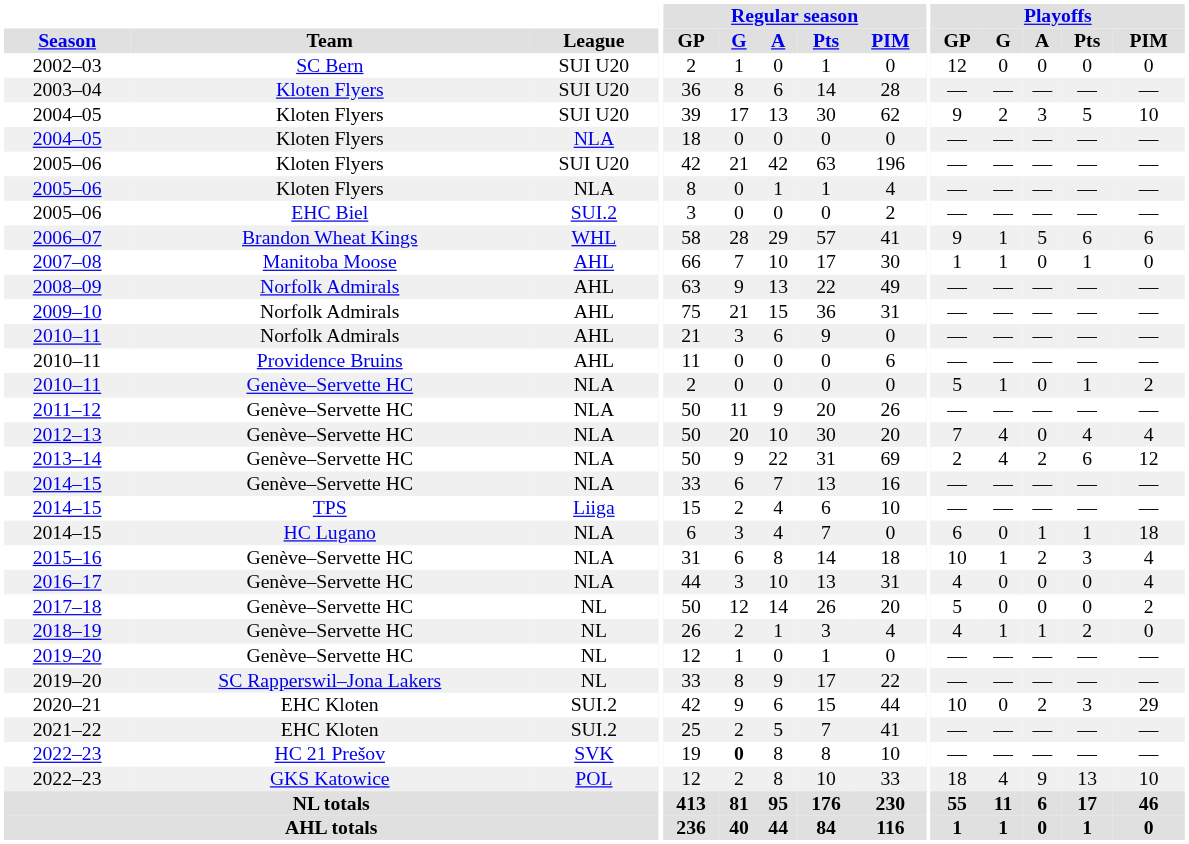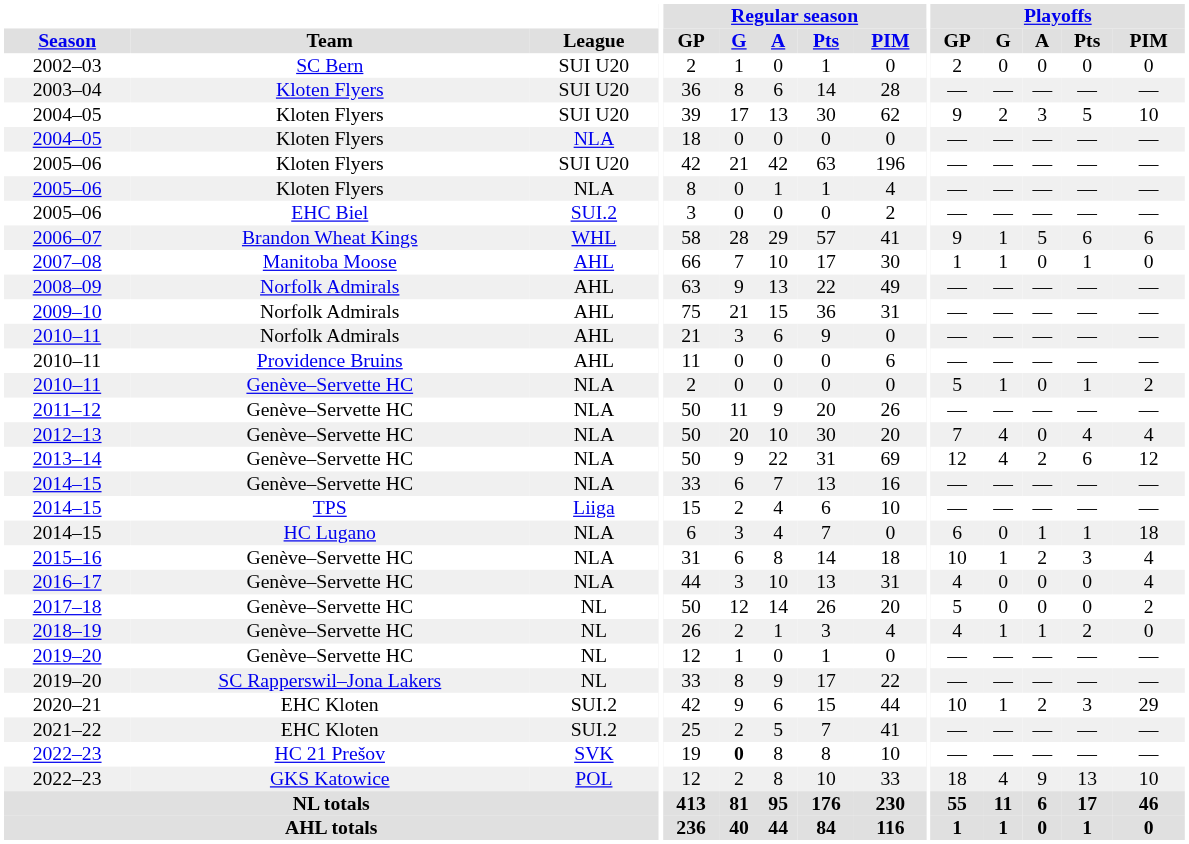 <table border="0" cellpadding="1" cellspacing="0" style="text-align:center; width:60em">
 <tr bgcolor="#e0e0e0">
 <th colspan="3" bgcolor="#ffffff"></th>
 <th rowspan="99" bgcolor="#ffffff"></th>
 <th colspan="5"><a href='#'>Regular season</a></th>
 <th rowspan="99" bgcolor="#ffffff"></th>
 <th colspan="5"><a href='#'>Playoffs</a></th>
 </tr>
 <tr bgcolor="#e0e0e0">
 <th><a href='#'>Season</a></th>
 <th>Team</th>
 <th>League</th>
 <th>GP</th>
 <th><a href='#'>G</a></th>
 <th><a href='#'>A</a></th>
 <th><a href='#'>Pts</a></th>
 <th><a href='#'>PIM</a></th>
 <th>GP</th>
 <th>G</th>
 <th>A</th>
 <th>Pts</th>
 <th>PIM</th>
 </tr>
 <tr>
 <td>2002–03</td>
 <td><a href='#'>SC Bern</a></td>
 <td>SUI U20</td>
 <td>2</td>
 <td>1</td>
 <td>0</td>
 <td>1</td>
 <td>0</td>
-<td>12</td>
+<td>2</td>
 <td>0</td>
 <td>0</td>
 <td>0</td>
 <td>0</td>
 </tr>
 <tr bgcolor="#f0f0f0">
 <td>2003–04</td>
 <td><a href='#'>Kloten Flyers</a></td>
 <td>SUI U20</td>
 <td>36</td>
 <td>8</td>
 <td>6</td>
 <td>14</td>
 <td>28</td>
 <td>—</td>
 <td>—</td>
 <td>—</td>
 <td>—</td>
 <td>—</td>
 </tr>
 <tr>
 <td>2004–05</td>
 <td>Kloten Flyers</td>
 <td>SUI U20</td>
 <td>39</td>
 <td>17</td>
 <td>13</td>
 <td>30</td>
 <td>62</td>
 <td>9</td>
 <td>2</td>
 <td>3</td>
 <td>5</td>
 <td>10</td>
 </tr>
 <tr bgcolor="#f0f0f0">
 <td><a href='#'>2004–05</a></td>
 <td>Kloten Flyers</td>
 <td><a href='#'>NLA</a></td>
 <td>18</td>
 <td>0</td>
 <td>0</td>
 <td>0</td>
 <td>0</td>
 <td>—</td>
 <td>—</td>
 <td>—</td>
 <td>—</td>
 <td>—</td>
 </tr>
 <tr>
 <td>2005–06</td>
 <td>Kloten Flyers</td>
 <td>SUI U20</td>
 <td>42</td>
 <td>21</td>
 <td>42</td>
 <td>63</td>
 <td>196</td>
 <td>—</td>
 <td>—</td>
 <td>—</td>
 <td>—</td>
 <td>—</td>
 </tr>
 <tr bgcolor="#f0f0f0">
 <td><a href='#'>2005–06</a></td>
 <td>Kloten Flyers</td>
 <td>NLA</td>
 <td>8</td>
 <td>0</td>
 <td>1</td>
 <td>1</td>
 <td>4</td>
 <td>—</td>
 <td>—</td>
 <td>—</td>
 <td>—</td>
 <td>—</td>
 </tr>
 <tr>
 <td>2005–06</td>
 <td><a href='#'>EHC Biel</a></td>
 <td><a href='#'>SUI.2</a></td>
 <td>3</td>
 <td>0</td>
 <td>0</td>
 <td>0</td>
 <td>2</td>
 <td>—</td>
 <td>—</td>
 <td>—</td>
 <td>—</td>
 <td>—</td>
 </tr>
 <tr bgcolor="#f0f0f0">
 <td><a href='#'>2006–07</a></td>
 <td><a href='#'>Brandon Wheat Kings</a></td>
 <td><a href='#'>WHL</a></td>
 <td>58</td>
 <td>28</td>
 <td>29</td>
 <td>57</td>
 <td>41</td>
 <td>9</td>
 <td>1</td>
 <td>5</td>
 <td>6</td>
 <td>6</td>
 </tr>
 <tr>
 <td><a href='#'>2007–08</a></td>
 <td><a href='#'>Manitoba Moose</a></td>
 <td><a href='#'>AHL</a></td>
 <td>66</td>
 <td>7</td>
 <td>10</td>
 <td>17</td>
 <td>30</td>
 <td>1</td>
 <td>1</td>
 <td>0</td>
 <td>1</td>
 <td>0</td>
 </tr>
 <tr bgcolor="#f0f0f0">
 <td><a href='#'>2008–09</a></td>
 <td><a href='#'>Norfolk Admirals</a></td>
 <td>AHL</td>
 <td>63</td>
 <td>9</td>
 <td>13</td>
 <td>22</td>
 <td>49</td>
 <td>—</td>
 <td>—</td>
 <td>—</td>
 <td>—</td>
 <td>—</td>
 </tr>
 <tr>
 <td><a href='#'>2009–10</a></td>
 <td>Norfolk Admirals</td>
 <td>AHL</td>
 <td>75</td>
 <td>21</td>
 <td>15</td>
 <td>36</td>
 <td>31</td>
 <td>—</td>
 <td>—</td>
 <td>—</td>
 <td>—</td>
 <td>—</td>
 </tr>
 <tr bgcolor="#f0f0f0">
 <td><a href='#'>2010–11</a></td>
 <td>Norfolk Admirals</td>
 <td>AHL</td>
 <td>21</td>
 <td>3</td>
 <td>6</td>
 <td>9</td>
 <td>0</td>
 <td>—</td>
 <td>—</td>
 <td>—</td>
 <td>—</td>
 <td>—</td>
 </tr>
 <tr>
 <td>2010–11</td>
 <td><a href='#'>Providence Bruins</a></td>
 <td>AHL</td>
 <td>11</td>
 <td>0</td>
 <td>0</td>
 <td>0</td>
 <td>6</td>
 <td>—</td>
 <td>—</td>
 <td>—</td>
 <td>—</td>
 <td>—</td>
 </tr>
 <tr bgcolor="#f0f0f0">
 <td><a href='#'>2010–11</a></td>
 <td><a href='#'>Genève–Servette HC</a></td>
 <td>NLA</td>
 <td>2</td>
 <td>0</td>
 <td>0</td>
 <td>0</td>
 <td>0</td>
 <td>5</td>
 <td>1</td>
 <td>0</td>
 <td>1</td>
 <td>2</td>
 </tr>
 <tr>
 <td><a href='#'>2011–12</a></td>
 <td>Genève–Servette HC</td>
 <td>NLA</td>
 <td>50</td>
 <td>11</td>
 <td>9</td>
 <td>20</td>
 <td>26</td>
 <td>—</td>
 <td>—</td>
 <td>—</td>
 <td>—</td>
 <td>—</td>
 </tr>
 <tr bgcolor="#f0f0f0">
 <td><a href='#'>2012–13</a></td>
 <td>Genève–Servette HC</td>
 <td>NLA</td>
 <td>50</td>
 <td>20</td>
 <td>10</td>
 <td>30</td>
 <td>20</td>
 <td>7</td>
 <td>4</td>
 <td>0</td>
 <td>4</td>
 <td>4</td>
 </tr>
 <tr>
 <td><a href='#'>2013–14</a></td>
 <td>Genève–Servette HC</td>
 <td>NLA</td>
 <td>50</td>
 <td>9</td>
 <td>22</td>
 <td>31</td>
 <td>69</td>
-<td>2</td>
+<td>12</td>
 <td>4</td>
 <td>2</td>
 <td>6</td>
 <td>12</td>
 </tr>
 <tr bgcolor="#f0f0f0">
 <td><a href='#'>2014–15</a></td>
 <td>Genève–Servette HC</td>
 <td>NLA</td>
 <td>33</td>
 <td>6</td>
 <td>7</td>
 <td>13</td>
 <td>16</td>
 <td>—</td>
 <td>—</td>
 <td>—</td>
 <td>—</td>
 <td>—</td>
 </tr>
 <tr>
 <td><a href='#'>2014–15</a></td>
 <td><a href='#'>TPS</a></td>
 <td><a href='#'>Liiga</a></td>
 <td>15</td>
 <td>2</td>
 <td>4</td>
 <td>6</td>
 <td>10</td>
 <td>—</td>
 <td>—</td>
 <td>—</td>
 <td>—</td>
 <td>—</td>
 </tr>
 <tr bgcolor="#f0f0f0">
 <td>2014–15</td>
 <td><a href='#'>HC Lugano</a></td>
 <td>NLA</td>
 <td>6</td>
 <td>3</td>
 <td>4</td>
 <td>7</td>
 <td>0</td>
 <td>6</td>
 <td>0</td>
 <td>1</td>
 <td>1</td>
 <td>18</td>
 </tr>
 <tr>
 <td><a href='#'>2015–16</a></td>
 <td>Genève–Servette HC</td>
 <td>NLA</td>
 <td>31</td>
 <td>6</td>
 <td>8</td>
 <td>14</td>
 <td>18</td>
 <td>10</td>
 <td>1</td>
 <td>2</td>
 <td>3</td>
 <td>4</td>
 </tr>
 <tr bgcolor="#f0f0f0">
 <td><a href='#'>2016–17</a></td>
 <td>Genève–Servette HC</td>
 <td>NLA</td>
 <td>44</td>
 <td>3</td>
 <td>10</td>
 <td>13</td>
 <td>31</td>
 <td>4</td>
 <td>0</td>
 <td>0</td>
 <td>0</td>
 <td>4</td>
 </tr>
 <tr>
 <td><a href='#'>2017–18</a></td>
 <td>Genève–Servette HC</td>
 <td>NL</td>
 <td>50</td>
 <td>12</td>
 <td>14</td>
 <td>26</td>
 <td>20</td>
 <td>5</td>
 <td>0</td>
 <td>0</td>
 <td>0</td>
 <td>2</td>
 </tr>
 <tr bgcolor="#f0f0f0">
 <td><a href='#'>2018–19</a></td>
 <td>Genève–Servette HC</td>
 <td>NL</td>
 <td>26</td>
 <td>2</td>
 <td>1</td>
 <td>3</td>
 <td>4</td>
 <td>4</td>
 <td>1</td>
 <td>1</td>
 <td>2</td>
 <td>0</td>
 </tr>
 <tr>
 <td><a href='#'>2019–20</a></td>
 <td>Genève–Servette HC</td>
 <td>NL</td>
 <td>12</td>
 <td>1</td>
 <td>0</td>
 <td>1</td>
 <td>0</td>
 <td>—</td>
 <td>—</td>
 <td>—</td>
 <td>—</td>
 <td>—</td>
 </tr>
 <tr bgcolor="#f0f0f0">
 <td>2019–20</td>
 <td><a href='#'>SC Rapperswil–Jona Lakers</a></td>
 <td>NL</td>
 <td>33</td>
 <td>8</td>
 <td>9</td>
 <td>17</td>
 <td>22</td>
 <td>—</td>
 <td>—</td>
 <td>—</td>
 <td>—</td>
 <td>—</td>
 </tr>
 <tr>
 <td 2020–21 Swiss League season>2020–21</td>
 <td>EHC Kloten</td>
 <td>SUI.2</td>
 <td>42</td>
 <td>9</td>
 <td>6</td>
 <td>15</td>
 <td>44</td>
 <td>10</td>
-<td>0</td>
+<td>1</td>
 <td>2</td>
 <td>3</td>
 <td>29</td>
 </tr>
 <tr bgcolor="#f0f0f0">
 <td>2021–22</td>
 <td>EHC Kloten</td>
 <td>SUI.2</td>
 <td>25</td>
 <td>2</td>
 <td>5</td>
 <td>7</td>
 <td>41</td>
 <td>—</td>
 <td>—</td>
 <td>—</td>
 <td>—</td>
 <td>—</td>
 </tr>
 <tr>
 <td><a href='#'>2022–23</a></td>
 <td><a href='#'>HC 21 Prešov</a></td>
 <td><a href='#'>SVK</a></td>
 <td>19</td>
 <td><strong>0</strong></td>
 <td>8</td>
 <td>8</td>
 <td>10</td>
 <td>—</td>
 <td>—</td>
 <td>—</td>
 <td>—</td>
 <td>—</td>
 </tr>
 <tr bgcolor="#f0f0f0">
 <td>2022–23</td>
 <td><a href='#'>GKS Katowice</a></td>
 <td><a href='#'>POL</a></td>
 <td>12</td>
 <td>2</td>
 <td>8</td>
 <td>10</td>
 <td>33</td>
 <td>18</td>
 <td>4</td>
 <td>9</td>
 <td>13</td>
 <td>10</td>
 </tr>
 <tr bgcolor="#e0e0e0">
 <th colspan="3">NL totals</th>
 <th>413</th>
 <th>81</th>
 <th>95</th>
 <th>176</th>
 <th>230</th>
 <th>55</th>
 <th>11</th>
 <th>6</th>
 <th>17</th>
 <th>46</th>
 </tr>
 <tr bgcolor="#e0e0e0">
 <th colspan="3">AHL totals</th>
 <th>236</th>
 <th>40</th>
 <th>44</th>
 <th>84</th>
 <th>116</th>
 <th>1</th>
 <th>1</th>
 <th>0</th>
 <th>1</th>
 <th>0</th>
 </tr>
 </table>
